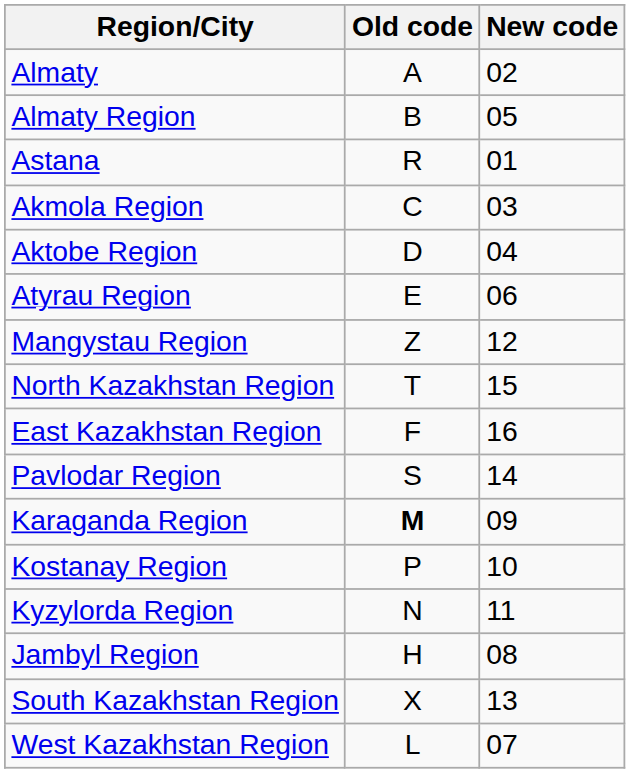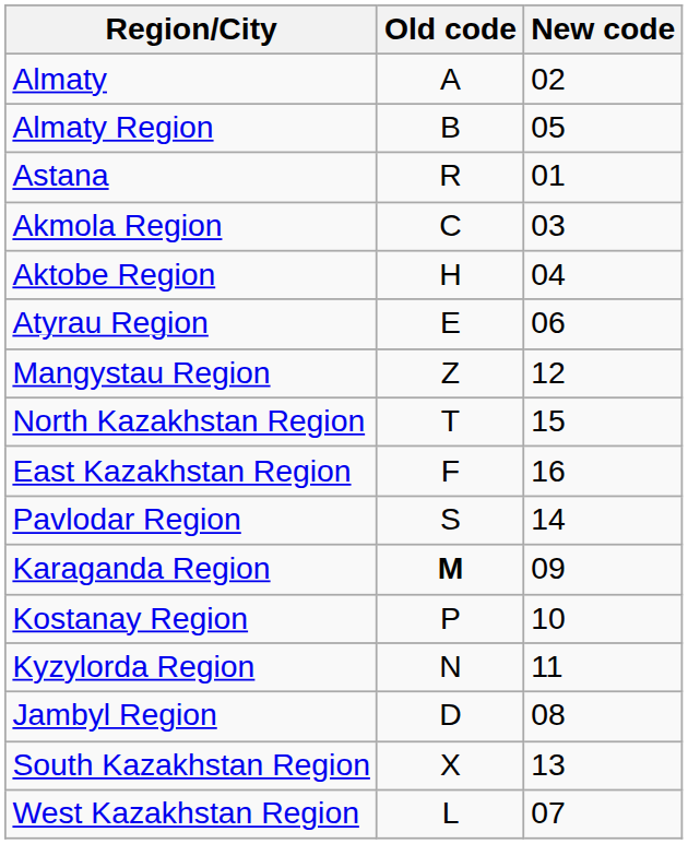 <table class="wikitable sortable">
 <tr class="hintergrundfarbe6">
 <th>Region/City</th>
 <th>Old code</th>
 <th>New code</th>
 </tr>
 <tr>
 <td><a href='#'>Almaty</a></td>
 <td align="center">A</td>
 <td>02</td>
 </tr>
 <tr>
 <td><a href='#'>Almaty Region</a></td>
 <td align="center">B</td>
 <td>05</td>
 </tr>
 <tr>
 <td><a href='#'>Astana</a></td>
 <td align="center">R</td>
 <td>01</td>
 </tr>
 <tr>
 <td><a href='#'>Akmola Region</a></td>
 <td align="center">C</td>
 <td>03</td>
 </tr>
 <tr>
 <td><a href='#'>Aktobe Region</a></td>
-<td align="center">D</td>
+<td align="center">H</td>
 <td>04</td>
 </tr>
 <tr>
 <td><a href='#'>Atyrau Region</a></td>
 <td align="center">E</td>
 <td>06</td>
 </tr>
 <tr>
 <td><a href='#'>Mangystau Region</a></td>
 <td align="center">Z</td>
 <td>12</td>
 </tr>
 <tr>
 <td><a href='#'>North Kazakhstan Region</a></td>
 <td align="center">T</td>
 <td>15</td>
 </tr>
 <tr>
 <td><a href='#'>East Kazakhstan Region</a></td>
 <td align="center">F</td>
 <td>16</td>
 </tr>
 <tr>
 <td><a href='#'>Pavlodar Region</a></td>
 <td align="center">S</td>
 <td>14</td>
 </tr>
 <tr>
 <td><a href='#'>Karaganda Region</a></td>
 <td align="center"><strong>M</strong></td>
 <td>09</td>
 </tr>
 <tr>
 <td><a href='#'>Kostanay Region</a></td>
 <td align="center">P</td>
 <td>10</td>
 </tr>
 <tr>
 <td><a href='#'>Kyzylorda Region</a></td>
 <td align="center">N</td>
 <td>11</td>
 </tr>
 <tr>
 <td><a href='#'>Jambyl Region</a></td>
-<td align="center">H</td>
+<td align="center">D</td>
 <td>08</td>
 </tr>
 <tr>
 <td><a href='#'>South Kazakhstan Region</a></td>
 <td align="center">X</td>
 <td>13</td>
 </tr>
 <tr>
 <td><a href='#'>West Kazakhstan Region</a></td>
 <td align="center">L</td>
 <td>07</td>
 </tr>
 </table>
